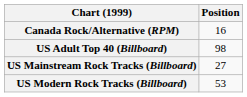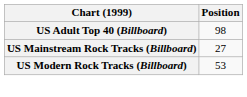 <table class="wikitable sortable plainrowheaders" style="text-align:center">
 <tr>
 <th>Chart (1999)</th>
 <th>Position</th>
-</tr>
-<tr>
-<th scope="row">Canada Rock/Alternative (<em>RPM</em>)</th>
-<td>16</td>
 </tr>
 <tr>
 <th scope="row">US Adult Top 40 (<em>Billboard</em>)</th>
 <td>98</td>
 </tr>
 <tr>
 <th scope="row">US Mainstream Rock Tracks (<em>Billboard</em>)</th>
 <td>27</td>
 </tr>
 <tr>
 <th scope="row">US Modern Rock Tracks (<em>Billboard</em>)</th>
 <td>53</td>
 </tr>
 </table>
